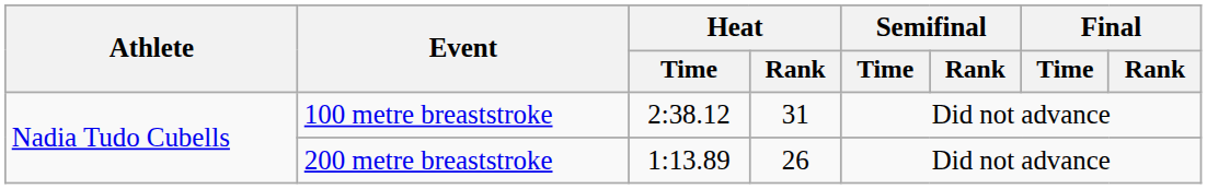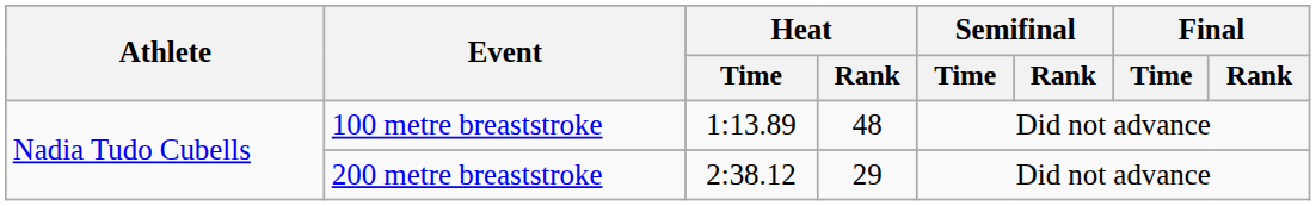 <table class="wikitable" style="text-align:center; font-size:90%; width:50%;">
 <tr>
 <th rowspan="2">Athlete</th>
 <th rowspan="2">Event</th>
 <th colspan="2">Heat</th>
 <th colspan="2">Semifinal</th>
 <th colspan="2">Final</th>
 </tr>
 <tr style="font-size:95%">
 <th>Time</th>
 <th>Rank</th>
 <th>Time</th>
 <th>Rank</th>
 <th>Time</th>
 <th>Rank</th>
 </tr>
 <tr>
 <td align=left rowspan=2><a href='#'>Nadia Tudo Cubells</a></td>
 <td align=left><a href='#'>100 metre breaststroke</a></td>
-<td>2:38.12</td>
-<td>31</td>
+<td>1:13.89</td>
+<td>48</td>
 <td colspan=4>Did not advance</td>
 </tr>
 <tr>
 <td align=left><a href='#'>200 metre breaststroke</a></td>
-<td>1:13.89</td>
-<td>26</td>
+<td>2:38.12</td>
+<td>29</td>
 <td colspan=4>Did not advance</td>
 </tr>
 </table>
